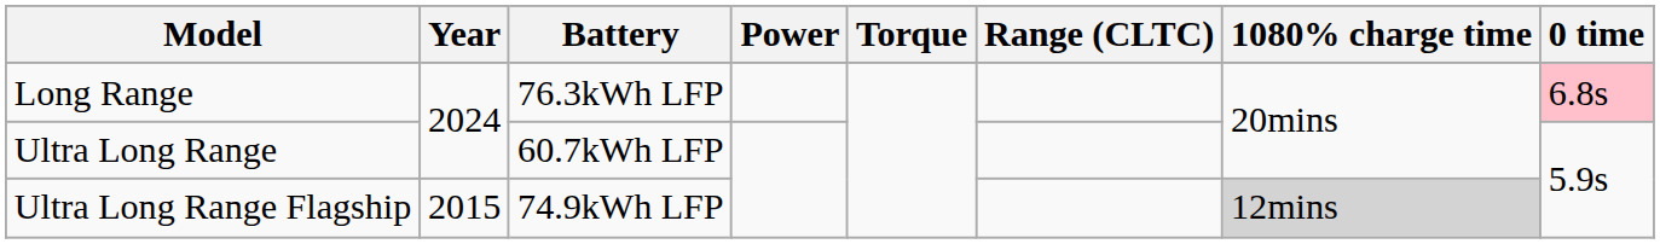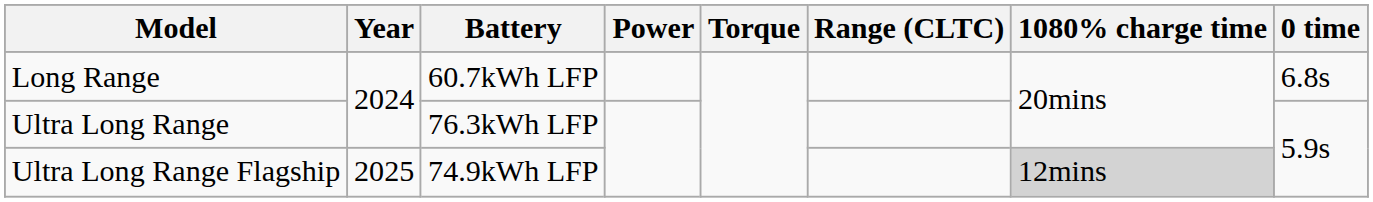 <table class="wikitable">
 <tr>
 <th>Model</th>
 <th>Year</th>
 <th>Battery</th>
 <th>Power</th>
 <th>Torque</th>
 <th>Range (CLTC)</th>
 <th>1080% charge time</th>
 <th>0 time</th>
 </tr>
 <tr>
 <td>Long Range</td>
 <td rowspan="2">2024</td>
-<td>76.3kWh LFP</td>
+<td>60.7kWh LFP</td>
 <td></td>
 <td rowspan="3"></td>
 <td></td>
 <td rowspan="2">20mins</td>
-<td style="background: pink;">6.8s</td>
+<td>6.8s</td>
 </tr>
 <tr>
 <td>Ultra Long Range</td>
-<td>60.7kWh LFP</td>
+<td>76.3kWh LFP</td>
 <td rowspan="2"></td>
 <td></td>
 <td rowspan="2">5.9s</td>
 </tr>
 <tr>
 <td>Ultra Long Range Flagship</td>
-<td>2015</td>
+<td>2025</td>
 <td>74.9kWh LFP</td>
 <td></td>
 <td style="background: lightgrey;">12mins</td>
 </tr>
 </table>
